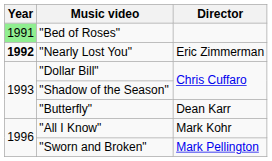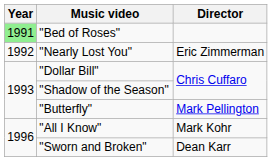 <table class="wikitable">
 <tr>
 <th>Year</th>
 <th width="175">Music video</th>
 <th>Director</th>
 </tr>
 <tr>
 <td style="background: lightgreen;">1991</td>
 <td>"Bed of Roses"</td>
 <td></td>
 </tr>
 <tr>
-<td><strong>1992</strong></td>
+<td>1992</td>
 <td>"Nearly Lost You"</td>
 <td>Eric Zimmerman</td>
 </tr>
 <tr>
 <td rowspan="3">1993</td>
 <td>"Dollar Bill"</td>
 <td rowspan="2"><a href='#'>Chris Cuffaro</a></td>
 </tr>
 <tr>
 <td>"Shadow of the Season"</td>
 </tr>
 <tr>
 <td>"Butterfly"</td>
-<td>Dean Karr</td>
+<td><a href='#'>Mark Pellington</a></td>
 </tr>
 <tr>
 <td rowspan="2">1996</td>
 <td>"All I Know"</td>
 <td>Mark Kohr</td>
 </tr>
 <tr>
 <td>"Sworn and Broken"</td>
-<td><a href='#'>Mark Pellington</a></td>
+<td>Dean Karr</td>
 </tr>
 </table>
